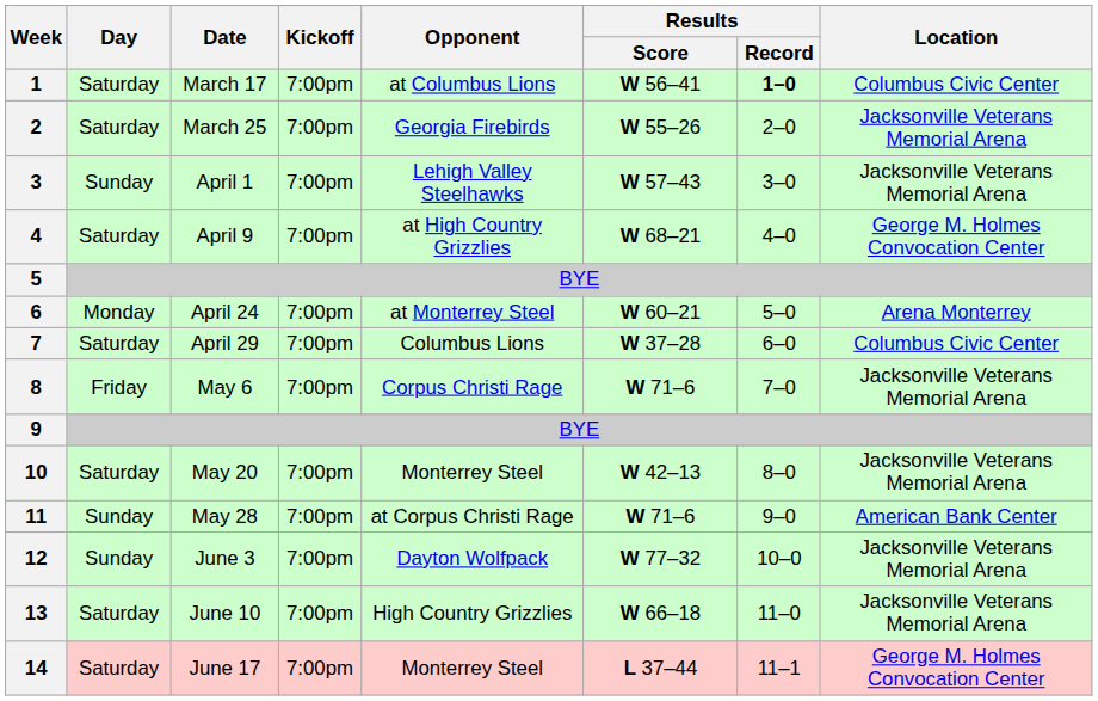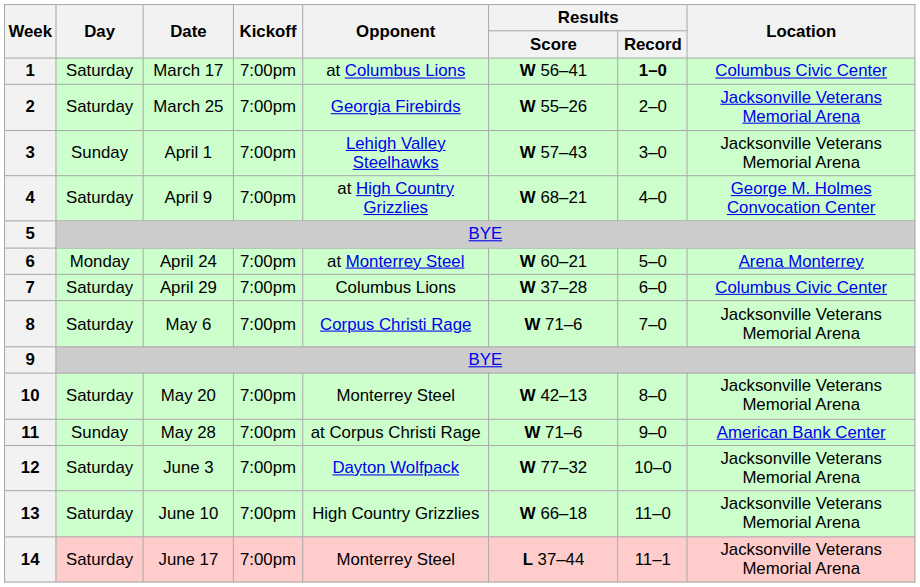 <table class="wikitable">
 <tr>
 <th rowspan="2" width="40">Week</th>
 <th rowspan="2" width="80">Day</th>
 <th rowspan="2" width="90">Date</th>
 <th rowspan="2" width="60">Kickoff</th>
 <th rowspan="2" width="200">Opponent</th>
 <th colspan="2" width="200">Results</th>
 <th rowspan="2" width="250">Location</th>
 </tr>
 <tr>
 <th width="140">Score</th>
 <th width="60">Record</th>
 </tr>
 <tr align="center" bgcolor=#CCFFCC>
 <th>1</th>
 <td>Saturday</td>
 <td>March 17</td>
 <td>7:00pm</td>
 <td>at <a href='#'>Columbus Lions</a></td>
 <td><strong>W</strong> 56–41</td>
 <td><strong>1–0</strong></td>
 <td><a href='#'>Columbus Civic Center</a></td>
 </tr>
 <tr align="center" bgcolor=#CCFFCC>
 <th>2</th>
 <td>Saturday</td>
 <td>March 25</td>
 <td>7:00pm</td>
 <td><a href='#'>Georgia Firebirds</a></td>
 <td><strong>W</strong> 55–26</td>
 <td>2–0</td>
 <td><a href='#'>Jacksonville Veterans Memorial Arena</a></td>
 </tr>
 <tr align="center" bgcolor=#CCFFCC>
 <th>3</th>
 <td>Sunday</td>
 <td>April 1</td>
 <td>7:00pm</td>
 <td><a href='#'>Lehigh Valley Steelhawks</a></td>
 <td><strong>W</strong> 57–43</td>
 <td>3–0</td>
 <td>Jacksonville Veterans Memorial Arena</td>
 </tr>
 <tr align="center" bgcolor=#CCFFCC>
 <th>4</th>
 <td>Saturday</td>
 <td>April 9</td>
 <td>7:00pm</td>
 <td>at <a href='#'>High Country Grizzlies</a></td>
 <td><strong>W</strong> 68–21</td>
 <td>4–0</td>
 <td><a href='#'>George M. Holmes Convocation Center</a></td>
 </tr>
 <tr align="center" bgcolor="#CCCCCC">
 <th>5</th>
 <td colSpan=7><a href='#'>BYE</a></td>
 </tr>
 <tr align="center" bgcolor=#CCFFCC>
 <th>6</th>
 <td>Monday</td>
 <td>April 24</td>
 <td>7:00pm</td>
 <td>at <a href='#'>Monterrey Steel</a></td>
 <td><strong>W</strong> 60–21</td>
 <td>5–0</td>
 <td><a href='#'>Arena Monterrey</a></td>
 </tr>
 <tr align="center" bgcolor=#CCFFCC>
 <th>7</th>
 <td>Saturday</td>
 <td>April 29</td>
 <td>7:00pm</td>
 <td>Columbus Lions</td>
 <td><strong>W</strong> 37–28</td>
 <td>6–0</td>
 <td><a href='#'>Columbus Civic Center</a></td>
 </tr>
 <tr align="center" bgcolor=#CCFFCC>
 <th>8</th>
-<td>Friday</td>
+<td>Saturday</td>
 <td>May 6</td>
 <td>7:00pm</td>
 <td><a href='#'>Corpus Christi Rage</a></td>
 <td><strong>W</strong> 71–6</td>
 <td>7–0</td>
 <td>Jacksonville Veterans Memorial Arena</td>
 </tr>
 <tr align="center" bgcolor="#CCCCCC">
 <th>9</th>
 <td colSpan=7><a href='#'>BYE</a></td>
 </tr>
 <tr align="center" bgcolor=#CCFFCC>
 <th>10</th>
 <td>Saturday</td>
 <td>May 20</td>
 <td>7:00pm</td>
 <td>Monterrey Steel</td>
 <td><strong>W</strong> 42–13</td>
 <td>8–0</td>
 <td>Jacksonville Veterans Memorial Arena</td>
 </tr>
 <tr align="center"  bgcolor=#CCFFCC>
 <th>11</th>
 <td>Sunday</td>
 <td>May 28</td>
 <td>7:00pm</td>
 <td>at Corpus Christi Rage</td>
 <td><strong>W</strong> 71–6</td>
 <td>9–0</td>
 <td><a href='#'>American Bank Center</a></td>
 </tr>
 <tr align="center" bgcolor=#CCFFCC>
 <th>12</th>
-<td>Sunday</td>
+<td>Saturday</td>
 <td>June 3</td>
 <td>7:00pm</td>
 <td><a href='#'>Dayton Wolfpack</a></td>
 <td><strong>W</strong> 77–32</td>
 <td>10–0</td>
 <td>Jacksonville Veterans Memorial Arena</td>
 </tr>
 <tr align="center" bgcolor=#CCFFCC>
 <th>13</th>
 <td>Saturday</td>
 <td>June 10</td>
 <td>7:00pm</td>
 <td>High Country Grizzlies</td>
 <td><strong>W</strong> 66–18</td>
 <td>11–0</td>
 <td>Jacksonville Veterans Memorial Arena</td>
 </tr>
 <tr align="center" bgcolor=#FFCCCC>
 <th>14</th>
 <td>Saturday</td>
 <td>June 17</td>
 <td>7:00pm</td>
 <td>Monterrey Steel</td>
 <td><strong>L</strong> 37–44</td>
 <td>11–1</td>
-<td><a href='#'>George M. Holmes Convocation Center</a></td>
+<td>Jacksonville Veterans Memorial Arena</td>
 </tr>
 </table>
